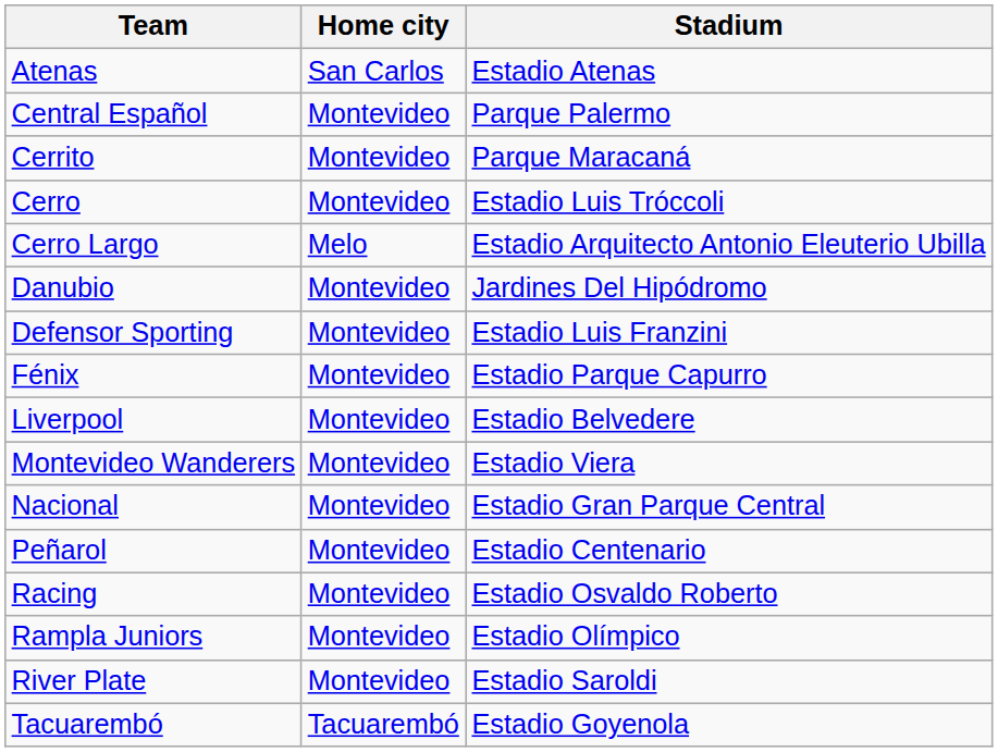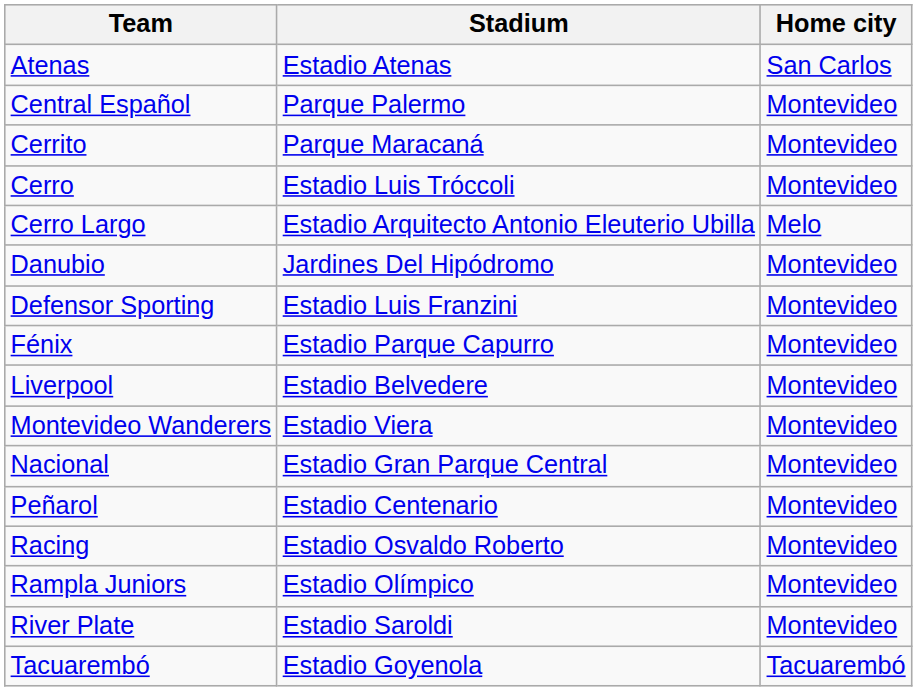 <table class="wikitable sortable" style="text-align: left">
 <tr>
 <th>Team</th>
+<th>Stadium</th>
 <th>Home city</th>
-<th>Stadium</th>
 </tr>
 <tr>
 <td><a href='#'>Atenas</a></td>
+<td><a href='#'>Estadio Atenas</a></td>
 <td><a href='#'>San Carlos</a></td>
-<td><a href='#'>Estadio Atenas</a></td>
 </tr>
 <tr>
 <td><a href='#'>Central Español</a></td>
+<td><a href='#'>Parque Palermo</a></td>
 <td><a href='#'>Montevideo</a></td>
-<td><a href='#'>Parque Palermo</a></td>
 </tr>
 <tr>
 <td><a href='#'>Cerrito</a></td>
+<td><a href='#'>Parque Maracaná</a></td>
 <td><a href='#'>Montevideo</a></td>
-<td><a href='#'>Parque Maracaná</a></td>
 </tr>
 <tr>
 <td><a href='#'>Cerro</a></td>
+<td><a href='#'>Estadio Luis Tróccoli</a></td>
 <td><a href='#'>Montevideo</a></td>
-<td><a href='#'>Estadio Luis Tróccoli</a></td>
 </tr>
 <tr>
 <td><a href='#'>Cerro Largo</a></td>
+<td><a href='#'>Estadio Arquitecto Antonio Eleuterio Ubilla</a></td>
 <td><a href='#'>Melo</a></td>
-<td><a href='#'>Estadio Arquitecto Antonio Eleuterio Ubilla</a></td>
 </tr>
 <tr>
 <td><a href='#'>Danubio</a></td>
+<td><a href='#'>Jardines Del Hipódromo</a></td>
 <td><a href='#'>Montevideo</a></td>
-<td><a href='#'>Jardines Del Hipódromo</a></td>
 </tr>
 <tr>
 <td><a href='#'>Defensor Sporting</a></td>
+<td><a href='#'>Estadio Luis Franzini</a></td>
 <td><a href='#'>Montevideo</a></td>
-<td><a href='#'>Estadio Luis Franzini</a></td>
 </tr>
 <tr>
 <td><a href='#'>Fénix</a></td>
+<td><a href='#'>Estadio Parque Capurro</a></td>
 <td><a href='#'>Montevideo</a></td>
-<td><a href='#'>Estadio Parque Capurro</a></td>
 </tr>
 <tr>
 <td><a href='#'>Liverpool</a></td>
+<td><a href='#'>Estadio Belvedere</a></td>
 <td><a href='#'>Montevideo</a></td>
-<td><a href='#'>Estadio Belvedere</a></td>
 </tr>
 <tr>
 <td><a href='#'>Montevideo Wanderers</a></td>
+<td><a href='#'>Estadio Viera</a></td>
 <td><a href='#'>Montevideo</a></td>
-<td><a href='#'>Estadio Viera</a></td>
 </tr>
 <tr>
 <td><a href='#'>Nacional</a></td>
+<td><a href='#'>Estadio Gran Parque Central</a></td>
 <td><a href='#'>Montevideo</a></td>
-<td><a href='#'>Estadio Gran Parque Central</a></td>
 </tr>
 <tr>
 <td><a href='#'>Peñarol</a></td>
+<td><a href='#'>Estadio Centenario</a></td>
 <td><a href='#'>Montevideo</a></td>
-<td><a href='#'>Estadio Centenario</a></td>
 </tr>
 <tr>
 <td><a href='#'>Racing</a></td>
+<td><a href='#'>Estadio Osvaldo Roberto</a></td>
 <td><a href='#'>Montevideo</a></td>
-<td><a href='#'>Estadio Osvaldo Roberto</a></td>
 </tr>
 <tr>
 <td><a href='#'>Rampla Juniors</a></td>
+<td><a href='#'>Estadio Olímpico</a></td>
 <td><a href='#'>Montevideo</a></td>
-<td><a href='#'>Estadio Olímpico</a></td>
 </tr>
 <tr>
 <td><a href='#'>River Plate</a></td>
+<td><a href='#'>Estadio Saroldi</a></td>
 <td><a href='#'>Montevideo</a></td>
-<td><a href='#'>Estadio Saroldi</a></td>
 </tr>
 <tr>
 <td><a href='#'>Tacuarembó</a></td>
+<td><a href='#'>Estadio Goyenola</a></td>
 <td><a href='#'>Tacuarembó</a></td>
-<td><a href='#'>Estadio Goyenola</a></td>
 </tr>
 </table>
